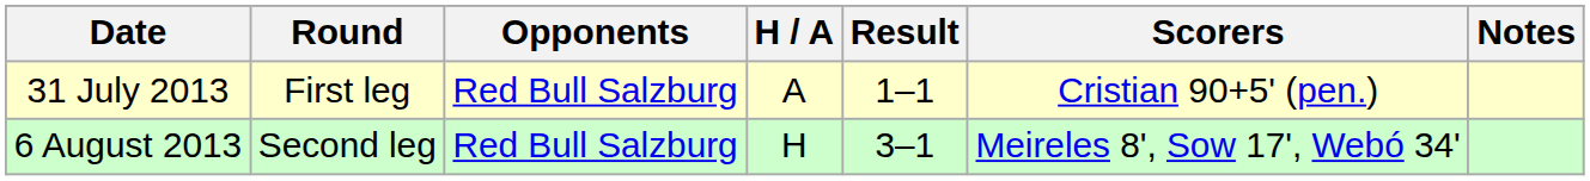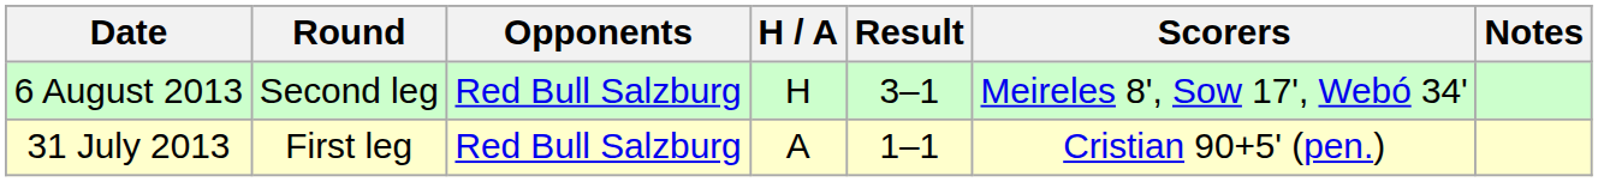 <table class="wikitable" style="text-align:center">
 <tr>
 <th>Date</th>
 <th>Round</th>
 <th>Opponents</th>
 <th>H / A</th>
 <th>Result</th>
 <th>Scorers</th>
 <th>Notes</th>
 </tr>
+<tr bgcolor="#CCFFCC">
+<td>6 August 2013</td>
+<td>Second leg</td>
+<td> <a href='#'>Red Bull Salzburg</a></td>
+<td>H</td>
+<td>3–1</td>
+<td><a href='#'>Meireles</a> 8', <a href='#'>Sow</a> 17', <a href='#'>Webó</a> 34'</td>
+<td></td>
+</tr>
 <tr bgcolor="#FFFFCC">
 <td>31 July 2013</td>
 <td>First leg</td>
 <td> <a href='#'>Red Bull Salzburg</a></td>
 <td>A</td>
 <td>1–1</td>
 <td><a href='#'>Cristian</a> 90+5' (<a href='#'>pen.</a>)</td>
 <td></td>
 </tr>
-<tr bgcolor="#CCFFCC">
-<td>6 August 2013</td>
-<td>Second leg</td>
-<td> <a href='#'>Red Bull Salzburg</a></td>
-<td>H</td>
-<td>3–1</td>
-<td><a href='#'>Meireles</a> 8', <a href='#'>Sow</a> 17', <a href='#'>Webó</a> 34'</td>
-<td></td>
-</tr>
 </table>
